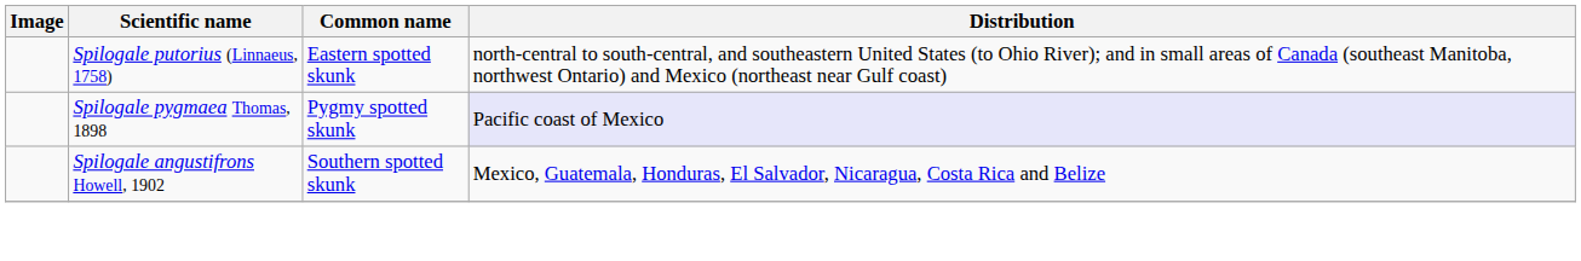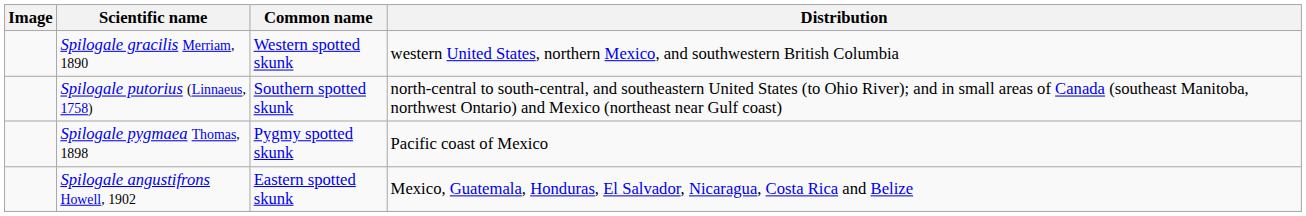 <table class="wikitable">
 <tr>
 <th>Image</th>
 <th>Scientific name</th>
 <th>Common name</th>
 <th>Distribution</th>
 </tr>
 <tr>
 <td></td>
+<td><em><a href='#'>Spilogale gracilis</a></em> <small><a href='#'>Merriam</a>, 1890</small><br></td>
+<td><a href='#'>Western spotted skunk</a></td>
+<td>western <a href='#'>United States</a>, northern <a href='#'>Mexico</a>, and southwestern British Columbia</td>
+</tr>
+<tr>
+<td></td>
 <td><em><a href='#'>Spilogale putorius</a></em> <small>(<a href='#'>Linnaeus</a>, <a href='#'>1758</a>)</small><br></td>
-<td><a href='#'>Eastern spotted skunk</a></td>
+<td><a href='#'>Southern spotted skunk</a></td>
 <td>north-central to south-central, and southeastern United States (to Ohio River); and in small areas of <a href='#'>Canada</a> (southeast Manitoba, northwest Ontario) and Mexico (northeast near Gulf coast)</td>
 </tr>
 <tr>
 <td></td>
 <td><em><a href='#'>Spilogale pygmaea</a></em> <small><a href='#'>Thomas</a>, 1898</small><br></td>
 <td><a href='#'>Pygmy spotted skunk</a></td>
-<td style="background: lavender;">Pacific coast of Mexico</td>
+<td>Pacific coast of Mexico</td>
 </tr>
 <tr>
 <td></td>
 <td><em><a href='#'>Spilogale angustifrons</a></em> <small><a href='#'>Howell</a>, 1902</small></td>
-<td><a href='#'>Southern spotted skunk</a></td>
+<td><a href='#'>Eastern spotted skunk</a></td>
 <td>Mexico, <a href='#'>Guatemala</a>, <a href='#'>Honduras</a>, <a href='#'>El Salvador</a>, <a href='#'>Nicaragua</a>, <a href='#'>Costa Rica</a> and <a href='#'>Belize</a></td>
 </tr>
 <tr>
 </tr>
 </table>
